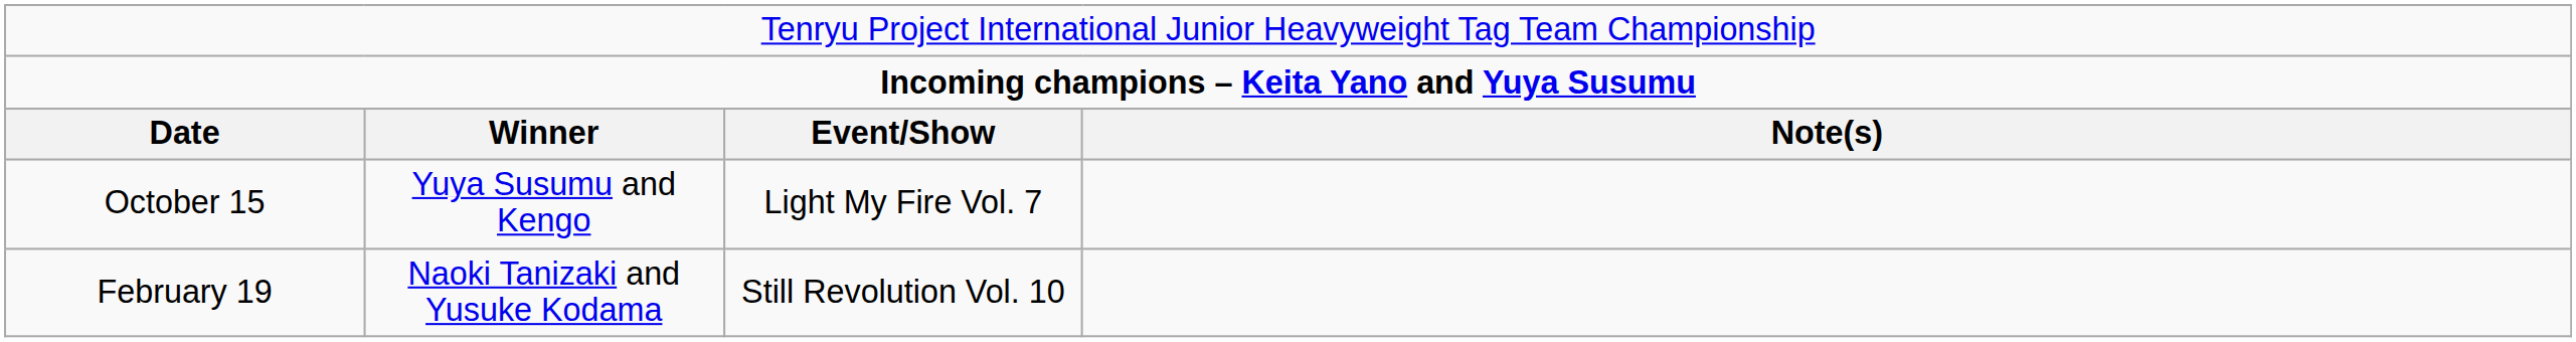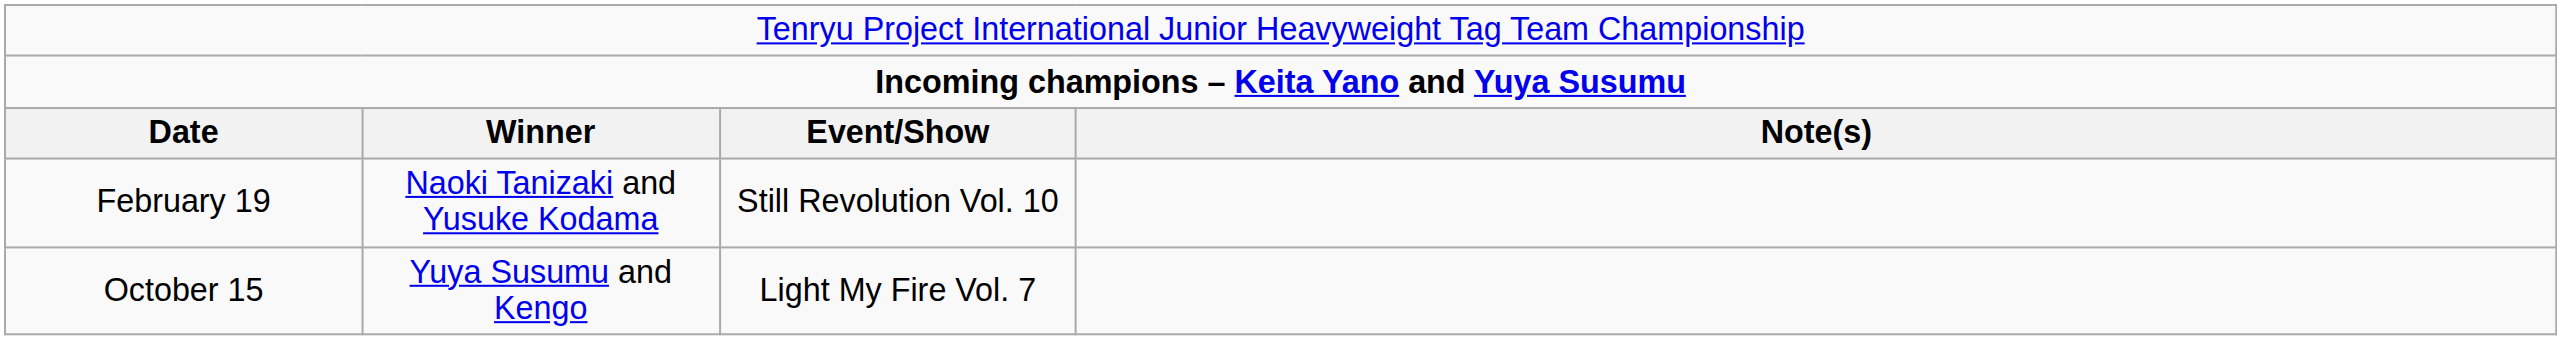 <table class="wikitable" style="text-align:center; width:100%;">
 <tr>
 <td colspan="4" style="text-align: center;"><a href='#'>Tenryu Project International Junior Heavyweight Tag Team Championship</a></td>
 </tr>
 <tr>
 <td colspan="4" style="text-align: center;"><strong>Incoming champions – <a href='#'>Keita Yano</a> and <a href='#'>Yuya Susumu</a></strong></td>
 </tr>
 <tr>
 <th width=14%>Date</th>
 <th width=14%>Winner</th>
 <th width=14%>Event/Show</th>
 <th width=58%>Note(s)</th>
 </tr>
 <tr>
+<td>February 19</td>
+<td><a href='#'>Naoki Tanizaki</a> and <a href='#'>Yusuke Kodama</a></td>
+<td>Still Revolution Vol. 10</td>
+<td></td>
+</tr>
+<tr>
 <td>October 15</td>
 <td><a href='#'>Yuya Susumu</a> and <a href='#'>Kengo</a></td>
 <td>Light My Fire Vol. 7</td>
 <td></td>
 </tr>
-<tr>
-<td>February 19</td>
-<td><a href='#'>Naoki Tanizaki</a> and <a href='#'>Yusuke Kodama</a></td>
-<td>Still Revolution Vol. 10</td>
-<td></td>
-</tr>
 </table>
